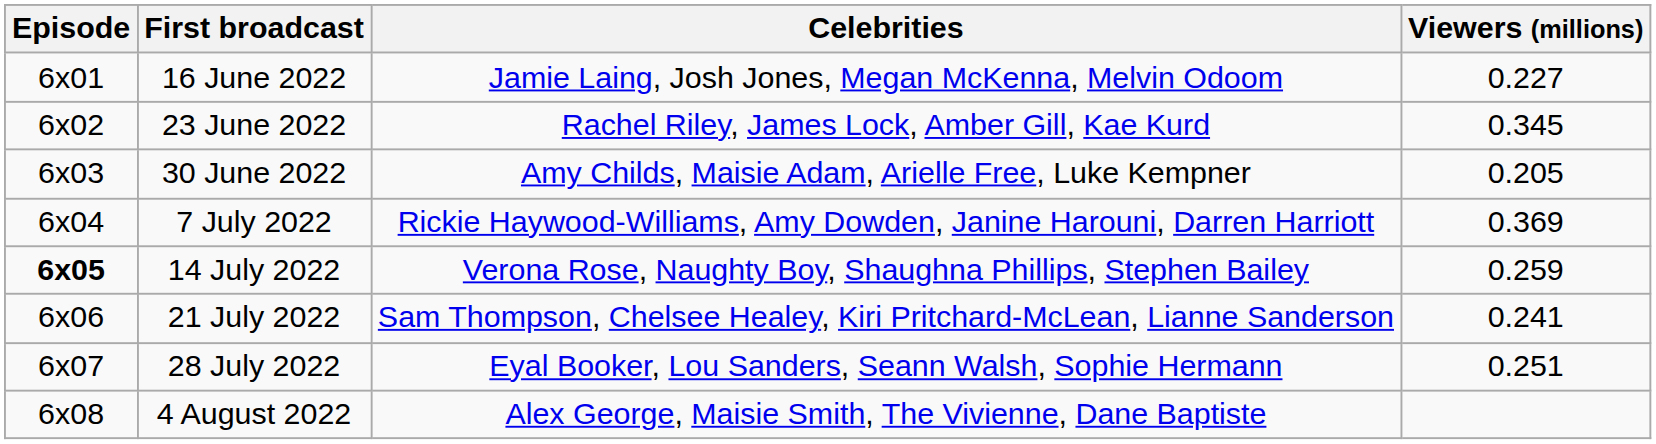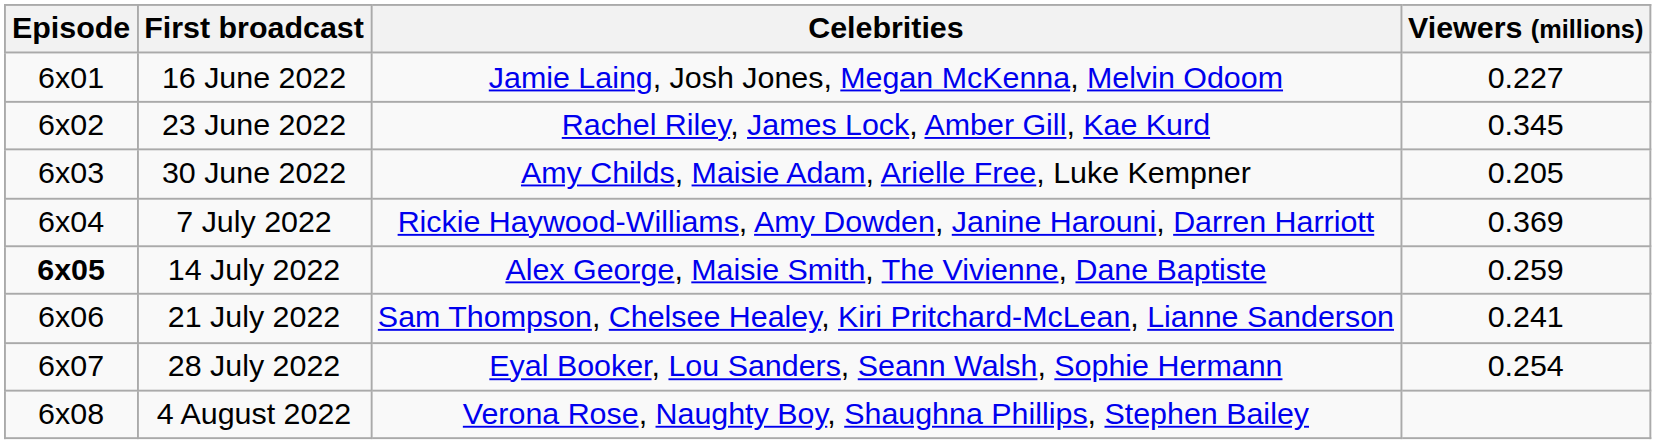 <table class="wikitable" style="text-align:center;">
 <tr>
 <th>Episode</th>
 <th>First broadcast</th>
 <th>Celebrities</th>
 <th>Viewers <small>(millions)</small></th>
 </tr>
 <tr>
 <td>6x01</td>
 <td>16 June 2022</td>
 <td><a href='#'>Jamie Laing</a>, Josh Jones, <a href='#'>Megan McKenna</a>, <a href='#'>Melvin Odoom</a></td>
 <td>0.227</td>
 </tr>
 <tr>
 <td>6x02</td>
 <td>23 June 2022</td>
 <td><a href='#'>Rachel Riley</a>, <a href='#'>James Lock</a>, <a href='#'>Amber Gill</a>, <a href='#'>Kae Kurd</a></td>
 <td>0.345</td>
 </tr>
 <tr>
 <td>6x03</td>
 <td>30 June 2022</td>
 <td><a href='#'>Amy Childs</a>, <a href='#'>Maisie Adam</a>, <a href='#'>Arielle Free</a>, Luke Kempner</td>
 <td>0.205</td>
 </tr>
 <tr>
 <td>6x04</td>
 <td>7 July 2022</td>
 <td><a href='#'>Rickie Haywood-Williams</a>, <a href='#'>Amy Dowden</a>, <a href='#'>Janine Harouni</a>, <a href='#'>Darren Harriott</a></td>
 <td>0.369</td>
 </tr>
 <tr>
 <td><strong>6x05</strong></td>
 <td>14 July 2022</td>
-<td><a href='#'>Verona Rose</a>, <a href='#'>Naughty Boy</a>, <a href='#'>Shaughna Phillips</a>, <a href='#'>Stephen Bailey</a></td>
+<td><a href='#'>Alex George</a>, <a href='#'>Maisie Smith</a>, <a href='#'>The Vivienne</a>, <a href='#'>Dane Baptiste</a></td>
 <td>0.259</td>
 </tr>
 <tr>
 <td>6x06</td>
 <td>21 July 2022</td>
 <td><a href='#'>Sam Thompson</a>, <a href='#'>Chelsee Healey</a>, <a href='#'>Kiri Pritchard-McLean</a>, <a href='#'>Lianne Sanderson</a></td>
 <td>0.241</td>
 </tr>
 <tr>
 <td>6x07</td>
 <td>28 July 2022</td>
 <td><a href='#'>Eyal Booker</a>, <a href='#'>Lou Sanders</a>, <a href='#'>Seann Walsh</a>, <a href='#'>Sophie Hermann</a></td>
-<td>0.251</td>
+<td>0.254</td>
 </tr>
 <tr>
 <td>6x08</td>
 <td>4 August 2022</td>
-<td><a href='#'>Alex George</a>, <a href='#'>Maisie Smith</a>, <a href='#'>The Vivienne</a>, <a href='#'>Dane Baptiste</a></td>
+<td><a href='#'>Verona Rose</a>, <a href='#'>Naughty Boy</a>, <a href='#'>Shaughna Phillips</a>, <a href='#'>Stephen Bailey</a></td>
 <td></td>
 </tr>
 </table>
